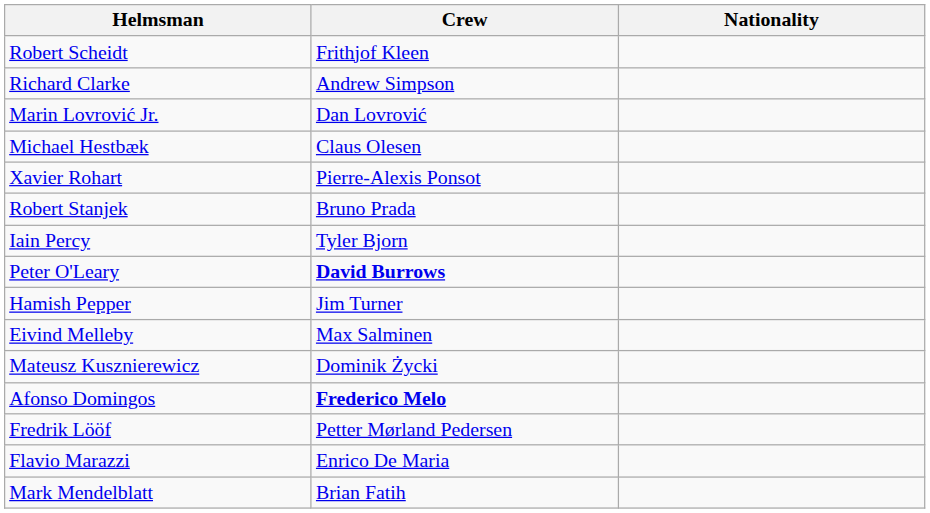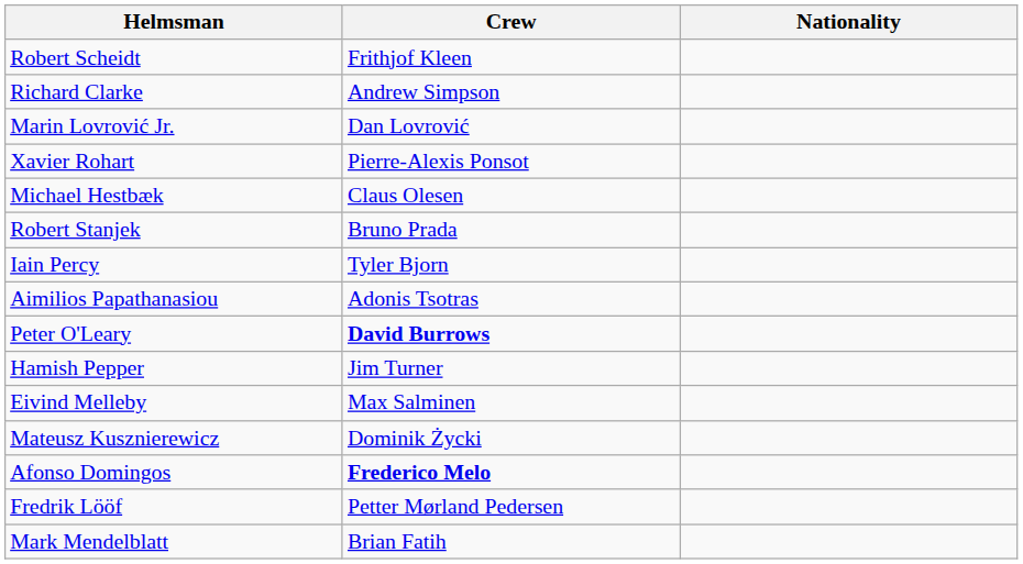 <table class=wikitable>
 <tr>
 <th style="width:15em;">Helmsman</th>
 <th style="width:15em;">Crew</th>
 <th style="width:15em;">Nationality</th>
 </tr>
 <tr>
 <td><a href='#'>Robert Scheidt</a></td>
 <td><a href='#'>Frithjof Kleen</a></td>
 <td></td>
 </tr>
 <tr>
 <td><a href='#'>Richard Clarke</a></td>
 <td><a href='#'>Andrew Simpson</a></td>
 <td></td>
 </tr>
 <tr>
 <td><a href='#'>Marin Lovrović Jr.</a></td>
 <td><a href='#'>Dan Lovrović</a></td>
 <td></td>
 </tr>
 <tr>
-<td><a href='#'>Michael Hestbæk</a></td>
-<td><a href='#'>Claus Olesen</a></td>
+<td><a href='#'>Xavier Rohart</a></td>
+<td><a href='#'>Pierre-Alexis Ponsot</a></td>
 <td></td>
 </tr>
 <tr>
-<td><a href='#'>Xavier Rohart</a></td>
-<td><a href='#'>Pierre-Alexis Ponsot</a></td>
+<td><a href='#'>Michael Hestbæk</a></td>
+<td><a href='#'>Claus Olesen</a></td>
 <td></td>
 </tr>
 <tr>
 <td><a href='#'>Robert Stanjek</a></td>
 <td><a href='#'>Bruno Prada</a></td>
 <td></td>
 </tr>
 <tr>
 <td><a href='#'>Iain Percy</a></td>
 <td><a href='#'>Tyler Bjorn</a></td>
+<td></td>
+</tr>
+<tr>
+<td><a href='#'>Aimilios Papathanasiou</a></td>
+<td><a href='#'>Adonis Tsotras</a></td>
 <td></td>
 </tr>
 <tr>
 <td><a href='#'>Peter O'Leary</a></td>
 <td><strong><a href='#'>David Burrows</a></strong></td>
 <td></td>
 </tr>
 <tr>
 <td><a href='#'>Hamish Pepper</a></td>
 <td><a href='#'>Jim Turner</a></td>
 <td></td>
 </tr>
 <tr>
 <td><a href='#'>Eivind Melleby</a></td>
 <td><a href='#'>Max Salminen</a></td>
 <td></td>
 </tr>
 <tr>
 <td><a href='#'>Mateusz Kusznierewicz</a></td>
 <td><a href='#'>Dominik Życki</a></td>
 <td></td>
 </tr>
 <tr>
 <td><a href='#'>Afonso Domingos</a></td>
 <td><strong><a href='#'>Frederico Melo</a></strong></td>
 <td></td>
 </tr>
 <tr>
 <td><a href='#'>Fredrik Lööf</a></td>
 <td><a href='#'>Petter Mørland Pedersen</a></td>
 <td></td>
 </tr>
 <tr>
-<td><a href='#'>Flavio Marazzi</a></td>
-<td><a href='#'>Enrico De Maria</a></td>
-<td></td>
-</tr>
-<tr>
 <td><a href='#'>Mark Mendelblatt</a></td>
 <td><a href='#'>Brian Fatih</a></td>
 <td></td>
 </tr>
 </table>
